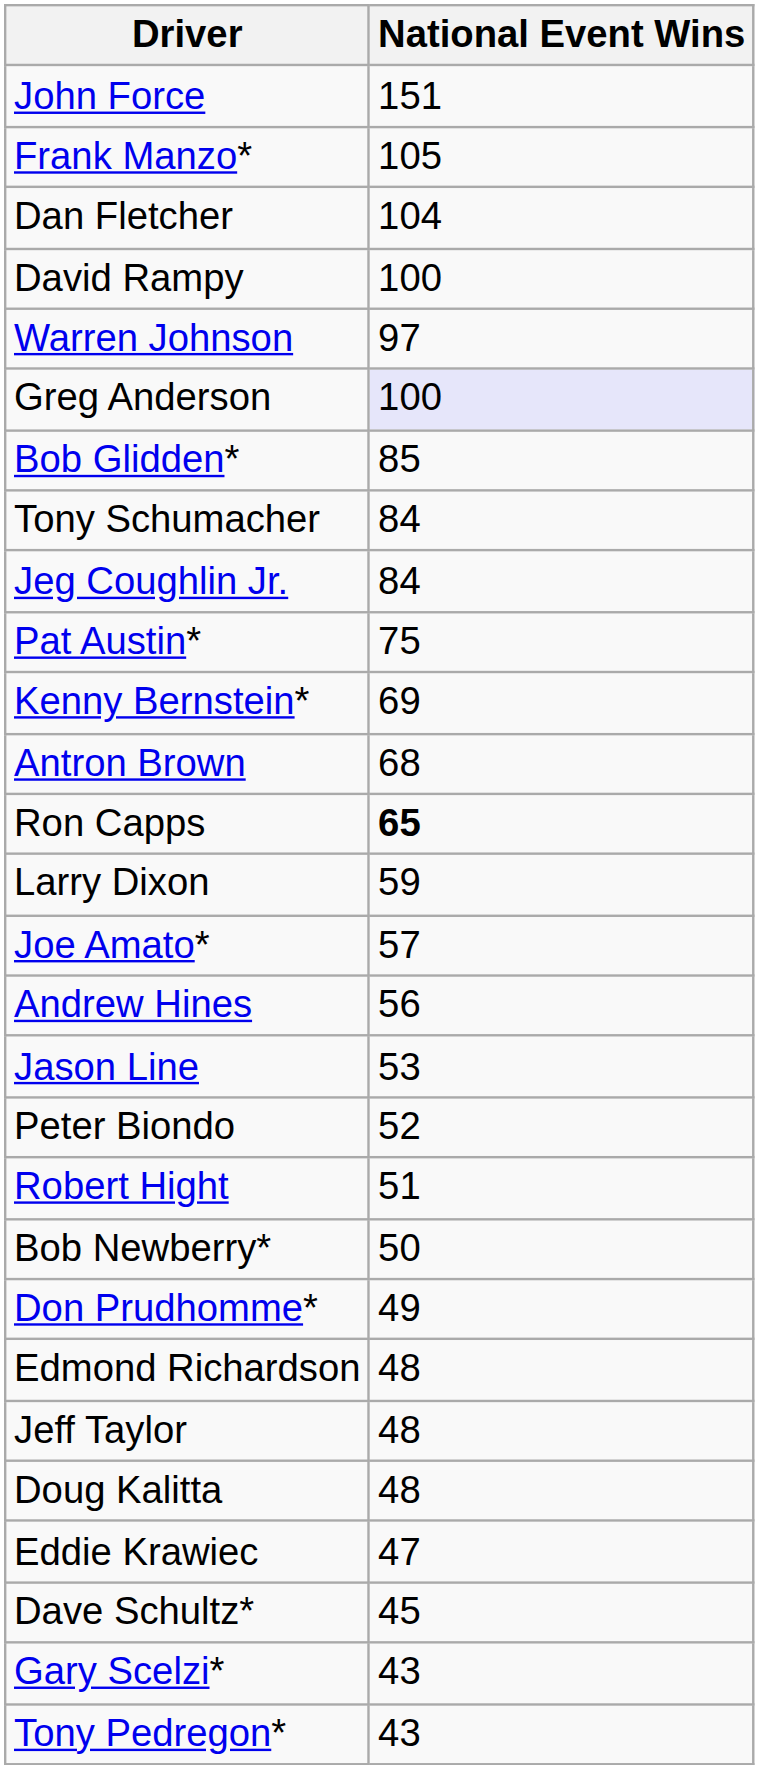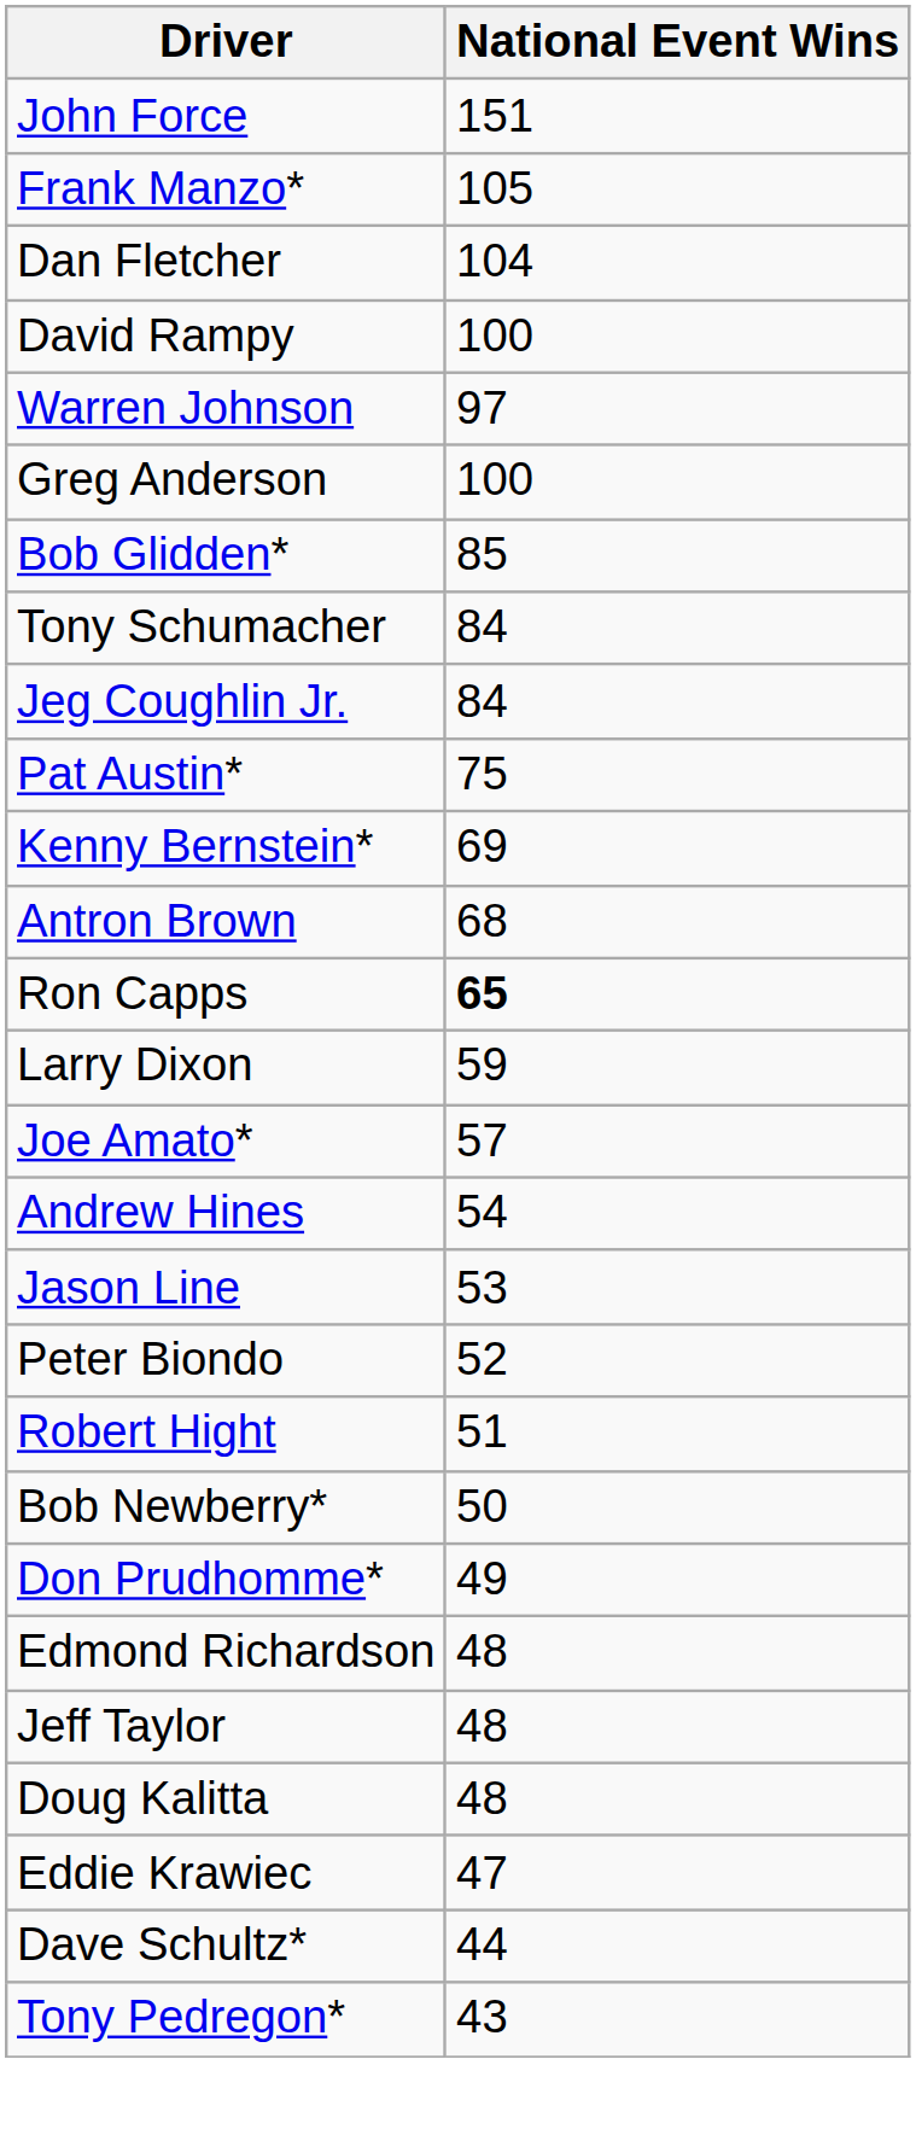 <table class="wikitable">
 <tr>
 <th>Driver</th>
 <th>National Event Wins</th>
 </tr>
 <tr>
 <td><a href='#'>John Force</a></td>
 <td>151</td>
 </tr>
 <tr>
 <td><a href='#'>Frank Manzo</a>*</td>
 <td>105</td>
 </tr>
 <tr>
 <td>Dan Fletcher</td>
 <td>104</td>
 </tr>
 <tr>
 <td>David Rampy</td>
 <td>100</td>
 </tr>
 <tr>
 <td><a href='#'>Warren Johnson</a></td>
 <td>97</td>
 </tr>
 <tr>
 <td>Greg Anderson</td>
-<td style="background: lavender;">100</td>
+<td>100</td>
 </tr>
 <tr>
 <td><a href='#'>Bob Glidden</a>*</td>
 <td>85</td>
 </tr>
 <tr>
 <td>Tony Schumacher</td>
 <td>84</td>
 </tr>
 <tr>
 <td><a href='#'>Jeg Coughlin Jr.</a></td>
 <td>84</td>
 </tr>
 <tr>
 <td><a href='#'>Pat Austin</a>*</td>
 <td>75</td>
 </tr>
 <tr>
 <td><a href='#'>Kenny Bernstein</a>*</td>
 <td>69</td>
 </tr>
 <tr>
 <td><a href='#'>Antron Brown</a></td>
 <td>68</td>
 </tr>
 <tr>
 <td>Ron Capps</td>
 <td><strong>65</strong></td>
 </tr>
 <tr>
 <td>Larry Dixon</td>
 <td>59</td>
 </tr>
 <tr>
 <td><a href='#'>Joe Amato</a>*</td>
 <td>57</td>
 </tr>
 <tr>
 <td><a href='#'>Andrew Hines</a></td>
-<td>56</td>
+<td>54</td>
 </tr>
 <tr>
 <td><a href='#'>Jason Line</a></td>
 <td>53</td>
 </tr>
 <tr>
 <td>Peter Biondo</td>
 <td>52</td>
 </tr>
 <tr>
 <td><a href='#'>Robert Hight</a></td>
 <td>51</td>
 </tr>
 <tr>
 <td>Bob Newberry*</td>
 <td>50</td>
 </tr>
 <tr>
 <td><a href='#'>Don Prudhomme</a>*</td>
 <td>49</td>
 </tr>
 <tr>
 <td>Edmond Richardson</td>
 <td>48</td>
 </tr>
 <tr>
 <td>Jeff Taylor</td>
 <td>48</td>
 </tr>
 <tr>
 <td>Doug Kalitta</td>
 <td>48</td>
 </tr>
 <tr>
 <td>Eddie Krawiec</td>
 <td>47</td>
 </tr>
 <tr>
 <td>Dave Schultz*</td>
-<td>45</td>
-</tr>
-<tr>
-<td><a href='#'>Gary Scelzi</a>*</td>
-<td>43</td>
+<td>44</td>
 </tr>
 <tr>
 <td><a href='#'>Tony Pedregon</a>*</td>
 <td>43</td>
 </tr>
 </table>
